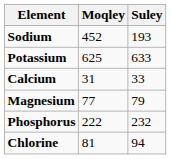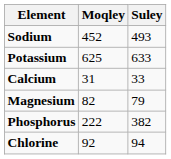 <table class="wikitable">
 <tr>
 <th scope="col">Element</th>
 <th scope="col">Moqley</th>
 <th scope="col">Suley</th>
 </tr>
 <tr>
 <td><strong>Sodium</strong></td>
 <td>452</td>
-<td>193</td>
+<td>493</td>
 </tr>
 <tr>
 <td><strong>Potassium</strong></td>
 <td>625</td>
 <td>633</td>
 </tr>
 <tr>
 <td><strong>Calcium</strong></td>
 <td>31</td>
 <td>33</td>
 </tr>
 <tr>
 <td><strong>Magnesium</strong></td>
-<td>77</td>
+<td>82</td>
 <td>79</td>
 </tr>
 <tr>
 <td><strong>Phosphorus</strong></td>
 <td>222</td>
-<td>232</td>
+<td>382</td>
 </tr>
 <tr>
 <td><strong>Chlorine</strong></td>
-<td>81</td>
+<td>92</td>
 <td>94</td>
 </tr>
 </table>
